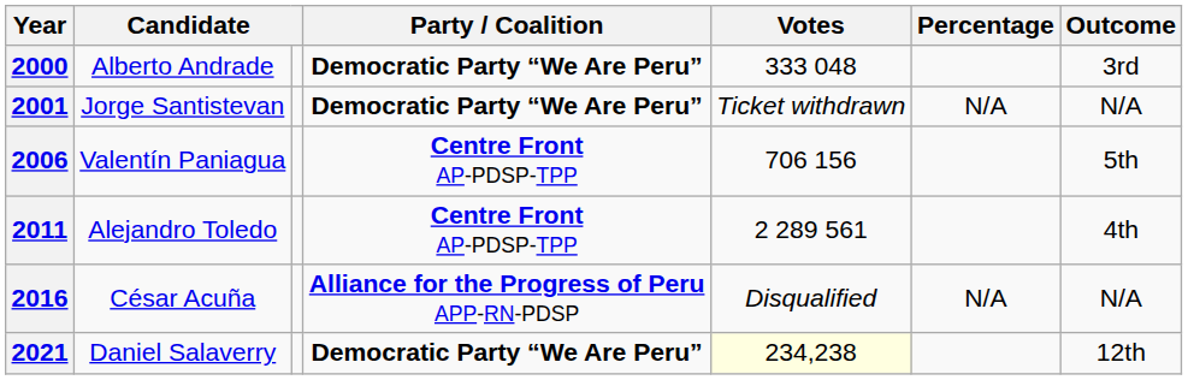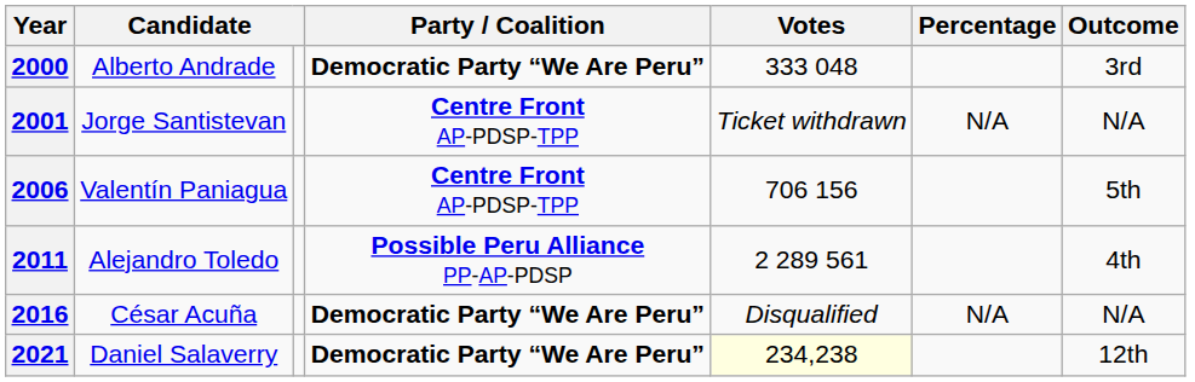 <table class="wikitable" style="text-align:center">
 <tr>
 <th>Year</th>
 <th colspan="2">Candidate</th>
 <th>Party / Coalition</th>
 <th>Votes</th>
 <th>Percentage</th>
 <th>Outcome</th>
 </tr>
 <tr>
 <th><a href='#'>2000</a></th>
 <td><a href='#'>Alberto Andrade</a></td>
 <td></td>
 <td><strong>Democratic Party “We Are Peru”</strong></td>
 <td>333 048</td>
 <td></td>
 <td>3rd</td>
 </tr>
 <tr>
 <th><a href='#'>2001</a></th>
 <td><a href='#'>Jorge Santistevan</a></td>
 <td></td>
-<td><strong>Democratic Party “We Are Peru”</strong></td>
+<td><strong><a href='#'>Centre Front</a></strong><br><small><a href='#'>AP</a>-PDSP-<a href='#'>TPP</a></small></td>
 <td><em>Ticket withdrawn</em></td>
 <td>N/A</td>
 <td>N/A</td>
 </tr>
 <tr>
 <th><strong><a href='#'>2006</a></strong></th>
 <td><a href='#'>Valentín Paniagua</a></td>
 <td></td>
 <td><strong><a href='#'>Centre Front</a></strong><br><small><a href='#'>AP</a>-PDSP-<a href='#'>TPP</a></small></td>
 <td>706 156</td>
 <td></td>
 <td>5th</td>
 </tr>
 <tr>
 <th><strong><a href='#'>2011</a></strong></th>
 <td><a href='#'>Alejandro Toledo</a></td>
 <td></td>
-<td><strong><a href='#'>Centre Front</a></strong><br><small><a href='#'>AP</a>-PDSP-<a href='#'>TPP</a></small></td>
+<td><strong><a href='#'>Possible Peru Alliance</a></strong><br><small><a href='#'>PP</a>-<a href='#'>AP</a>-PDSP</small></td>
 <td>2 289 561</td>
 <td></td>
 <td>4th</td>
 </tr>
 <tr>
 <th><strong><a href='#'>2016</a></strong></th>
 <td><a href='#'>César Acuña</a></td>
 <td></td>
-<td><strong><a href='#'>Alliance for the Progress of Peru</a></strong><br><small><a href='#'>APP</a>-<a href='#'>RN</a>-PDSP</small></td>
+<td><strong>Democratic Party “We Are Peru”</strong></td>
 <td><em>Disqualified</em></td>
 <td>N/A</td>
 <td>N/A</td>
 </tr>
 <tr>
 <th><a href='#'>2021</a></th>
 <td><a href='#'>Daniel Salaverry</a></td>
 <td></td>
 <td><strong>Democratic Party “We Are Peru”</strong></td>
 <td style="background: lightyellow;">234,238</td>
 <td></td>
 <td>12th</td>
 </tr>
 </table>
